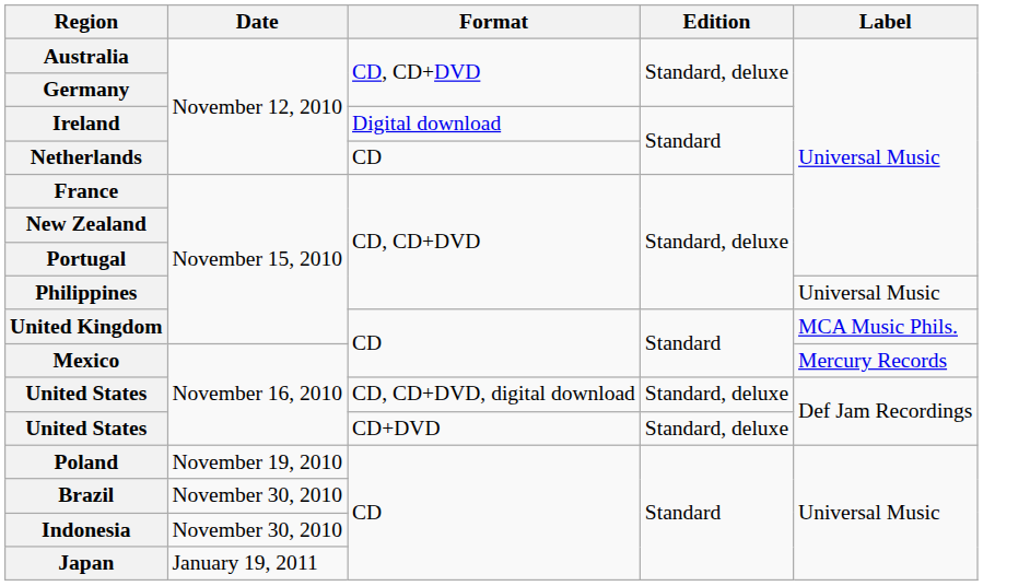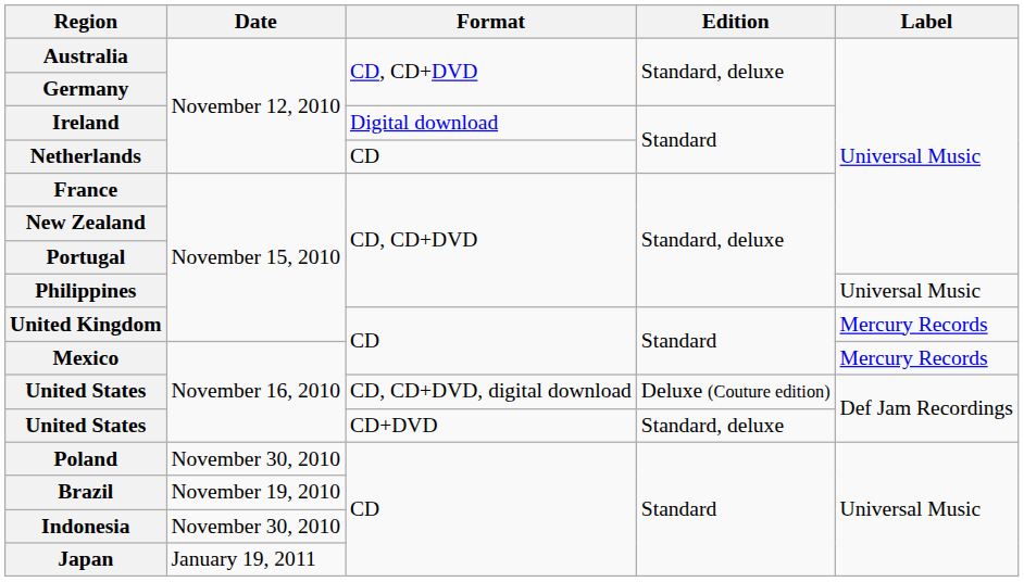 <table class="wikitable plainrowheaders">
 <tr>
 <th scope="col">Region</th>
 <th scope="col">Date</th>
 <th scope="col">Format</th>
 <th scope="col">Edition</th>
 <th scope="col">Label</th>
 </tr>
 <tr>
 <th scope="row">Australia</th>
 <td rowspan="4">November 12, 2010</td>
 <td rowspan="2"><a href='#'>CD</a>, CD+<a href='#'>DVD</a></td>
 <td rowspan="2">Standard, deluxe</td>
 <td rowspan="7"><a href='#'>Universal Music</a></td>
 </tr>
 <tr>
 <th scope="row">Germany</th>
 </tr>
 <tr>
 <th scope="row">Ireland</th>
 <td><a href='#'>Digital download</a></td>
 <td rowspan="2">Standard</td>
 </tr>
 <tr>
 <th scope="row">Netherlands</th>
 <td>CD</td>
 </tr>
 <tr>
 <th scope="row">France</th>
 <td rowspan="5">November 15, 2010</td>
 <td rowspan="4">CD, CD+DVD</td>
 <td rowspan="4">Standard, deluxe</td>
 </tr>
 <tr>
 <th scope="row">New Zealand</th>
 </tr>
 <tr>
 <th scope="row">Portugal</th>
 </tr>
 <tr>
 <th scope="row">Philippines</th>
 <td>Universal Music</td>
 </tr>
 <tr>
 <th scope="row">United Kingdom</th>
 <td rowspan="2">CD</td>
 <td rowspan="2">Standard</td>
-<td><a href='#'>MCA Music Phils.</a></td>
+<td><a href='#'>Mercury Records</a></td>
 </tr>
 <tr>
 <th scope="row">Mexico</th>
 <td rowspan="3">November 16, 2010</td>
 <td><a href='#'>Mercury Records</a></td>
 </tr>
 <tr>
 <th scope="row">United States</th>
 <td>CD, CD+DVD, digital download</td>
-<td>Standard, deluxe</td>
+<td>Deluxe <small>(Couture edition)</small></td>
 <td rowspan="2">Def Jam Recordings</td>
 </tr>
 <tr>
 <th scope="row">United States</th>
 <td>CD+DVD</td>
 <td>Standard, deluxe</td>
 </tr>
 <tr>
 <th scope="row">Poland</th>
-<td>November 19, 2010</td>
+<td>November 30, 2010</td>
 <td rowspan="4">CD</td>
 <td rowspan="4">Standard</td>
 <td rowspan="4">Universal Music</td>
 </tr>
 <tr>
 <th scope="row">Brazil</th>
-<td>November 30, 2010</td>
+<td>November 19, 2010</td>
 </tr>
 <tr>
 <th scope="row">Indonesia</th>
 <td>November 30, 2010</td>
 </tr>
 <tr>
 <th scope="row">Japan</th>
 <td>January 19, 2011</td>
 </tr>
 </table>
